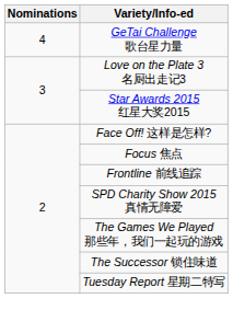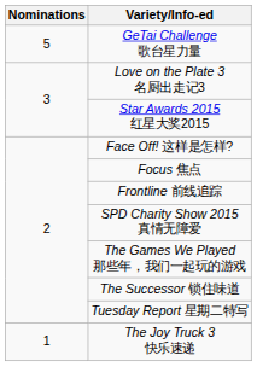 <table class="wikitable plainrowheaders" style="text-align: center">
 <tr>
 <th scope="col" style="width:55px;">Nominations</th>
 <th scope="col" style="text-align:center;">Variety/Info-ed</th>
 </tr>
 <tr>
-<td>4</td>
+<td>5</td>
 <td><em><a href='#'>GeTai Challenge</a></em> <br> 歌台星力量</td>
 </tr>
 <tr>
 <td rowspan=2>3</td>
 <td><em>Love on the Plate 3</em> <br> 名厨出走记3</td>
 </tr>
 <tr>
 <td><em><a href='#'>Star Awards 2015</a></em> <br> 红星大奖2015</td>
 </tr>
 <tr>
 <td rowspan=7>2</td>
 <td><em>Face Off!</em> 这样是怎样?</td>
 </tr>
 <tr>
 <td><em>Focus</em> 焦点</td>
 </tr>
 <tr>
 <td><em>Frontline</em> 前线追踪</td>
 </tr>
 <tr>
 <td><em>SPD Charity Show 2015</em> <br> 真情无障爱</td>
 </tr>
 <tr>
 <td><em>The Games We Played</em> <br> 那些年，我们一起玩的游戏</td>
 </tr>
 <tr>
 <td><em>The Successor</em> 锁住味道</td>
 </tr>
 <tr>
 <td><em>Tuesday Report</em> 星期二特写</td>
 </tr>
+<tr>
+<td>1</td>
+<td><em>The Joy Truck 3</em> <br> 快乐速递</td>
+</tr>
 </table>
